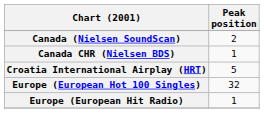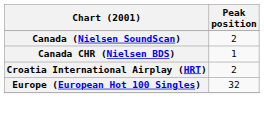 <table class="wikitable sortable plainrowheaders" style="text-align:center">
 <tr>
 <th scope="col">Chart (2001)</th>
 <th scope="col">Peak<br>position</th>
 </tr>
 <tr>
 </tr>
 <tr>
 </tr>
 <tr>
 </tr>
 <tr>
 <th scope="row">Canada (<a href='#'>Nielsen SoundScan</a>)</th>
 <td>2</td>
 </tr>
 <tr>
 <th scope="row">Canada CHR (<a href='#'>Nielsen BDS</a>)</th>
 <td>1</td>
 </tr>
 <tr>
 <th scope="row">Croatia International Airplay (<a href='#'>HRT</a>)</th>
-<td>5</td>
+<td>2</td>
 </tr>
 <tr>
 <th scope="row">Europe (<a href='#'>European Hot 100 Singles</a>)</th>
 <td>32</td>
-</tr>
-<tr>
-<th scope="row">Europe (European Hit Radio)</th>
-<td>1</td>
 </tr>
 <tr>
 </tr>
 <tr>
 </tr>
 <tr>
 </tr>
 <tr>
 </tr>
 <tr>
 </tr>
 <tr>
 </tr>
 <tr>
 </tr>
 <tr>
 </tr>
 <tr>
 </tr>
 <tr>
 </tr>
 <tr>
 </tr>
 <tr>
 </tr>
 <tr>
 </tr>
 <tr>
 </tr>
 <tr>
 </tr>
 <tr>
 </tr>
 <tr>
 </tr>
 <tr>
 </tr>
 <tr>
 </tr>
 <tr>
 </tr>
 </table>
